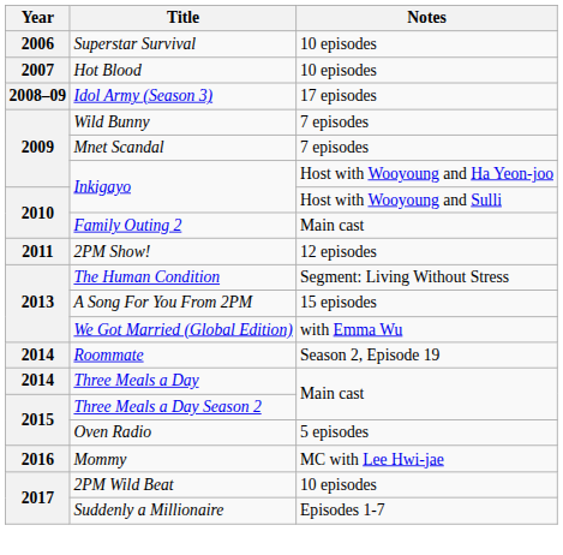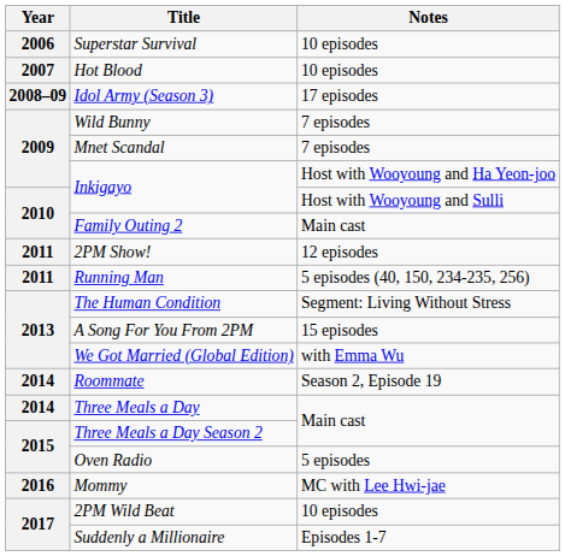 <table class="wikitable sortable plainrowheaders">
 <tr>
 <th scope="col">Year</th>
 <th scope="col">Title</th>
 <th scope="col">Notes</th>
 </tr>
 <tr>
 <th scope="row">2006</th>
 <td><em>Superstar Survival</em></td>
 <td>10 episodes</td>
 </tr>
 <tr>
 <th scope="row">2007</th>
 <td><em>Hot Blood</em></td>
 <td>10 episodes</td>
 </tr>
 <tr>
 <th scope="row">2008–09</th>
 <td><em><a href='#'>Idol Army (Season 3)</a></em></td>
 <td>17 episodes</td>
 </tr>
 <tr>
 <th rowspan="3" scope="row">2009</th>
 <td><em>Wild Bunny</em></td>
 <td>7 episodes</td>
 </tr>
 <tr>
 <td><em>Mnet Scandal</em></td>
 <td>7 episodes</td>
 </tr>
 <tr>
 <td rowspan=2><em><a href='#'>Inkigayo</a></em></td>
 <td>Host with <a href='#'>Wooyoung</a> and <a href='#'>Ha Yeon-joo</a></td>
 </tr>
 <tr>
 <th scope="row" rowspan="2">2010</th>
 <td>Host with <a href='#'>Wooyoung</a> and <a href='#'>Sulli</a></td>
 </tr>
 <tr>
 <td><em><a href='#'>Family Outing 2</a></em></td>
 <td>Main cast</td>
 </tr>
 <tr>
 <th scope="row">2011</th>
 <td><em>2PM Show!</em></td>
 <td>12 episodes</td>
 </tr>
 <tr>
+<th scope="row">2011</th>
+<td><a href='#'><em>Running Man</em></a></td>
+<td>5 episodes (40, 150, 234-235, 256)</td>
+</tr>
+<tr>
 <th rowspan="3" scope="row">2013</th>
 <td><em><a href='#'>The Human Condition</a></em></td>
 <td>Segment: Living Without Stress</td>
 </tr>
 <tr>
 <td><em>A Song For You From 2PM</em></td>
 <td>15 episodes</td>
 </tr>
 <tr>
 <td><em><a href='#'>We Got Married (Global Edition)</a></em></td>
 <td>with <a href='#'>Emma Wu</a></td>
 </tr>
 <tr>
 <th scope="row">2014</th>
 <td><a href='#'><em>Roommate</em></a></td>
 <td>Season 2, Episode 19</td>
 </tr>
 <tr>
 <th scope="row">2014</th>
 <td><em><a href='#'>Three Meals a Day</a></em></td>
 <td rowspan="2">Main cast</td>
 </tr>
 <tr>
 <th rowspan="2" scope="row">2015</th>
 <td><em><a href='#'>Three Meals a Day Season 2</a></em></td>
 </tr>
 <tr>
 <td><em>Oven Radio</em></td>
 <td>5 episodes</td>
 </tr>
 <tr>
 <th scope="row">2016</th>
 <td><em>Mommy</em></td>
 <td>MC with <a href='#'>Lee Hwi-jae</a></td>
 </tr>
 <tr>
 <th rowspan="2" scope="row">2017</th>
 <td><em>2PM Wild Beat</em></td>
 <td>10 episodes</td>
 </tr>
 <tr>
 <td><em>Suddenly a Millionaire</em></td>
 <td>Episodes 1-7</td>
 </tr>
 </table>
